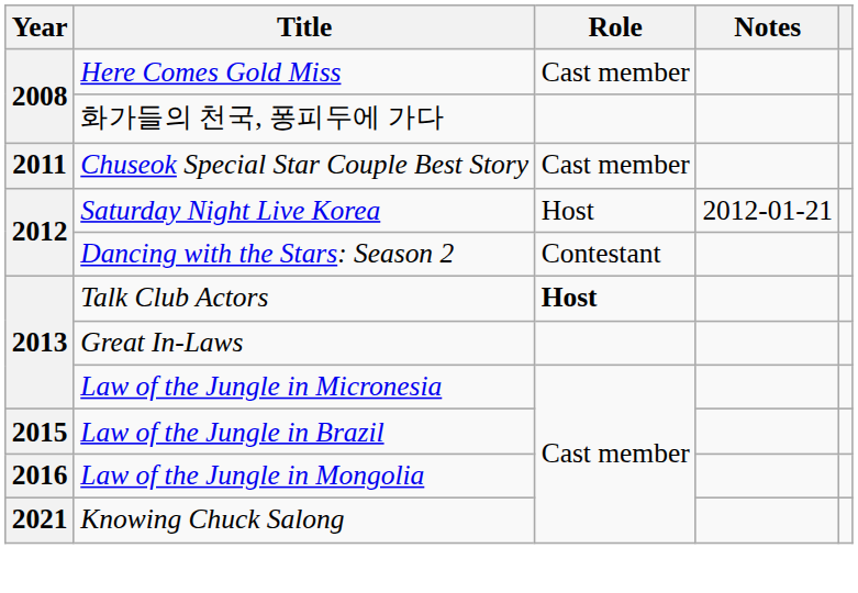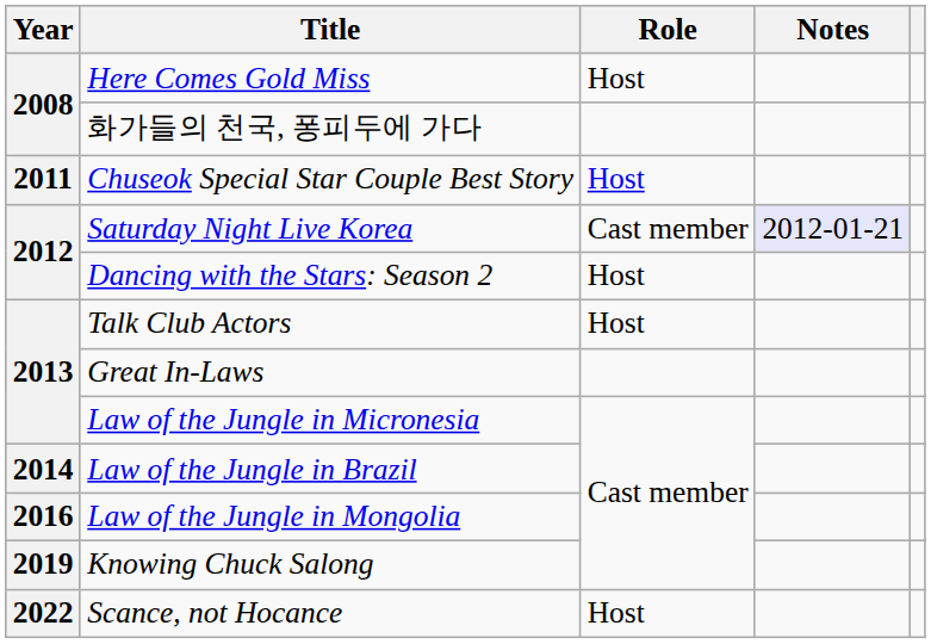 <table class="wikitable sortable plainrowheaders">
 <tr>
 <th scope="col">Year</th>
 <th scope="col">Title</th>
 <th scope="col">Role</th>
 <th scope="col">Notes</th>
 <th scope="col" class="unsortable"></th>
 </tr>
 <tr>
 <th scope="row" rowspan=2>2008</th>
 <td><em><a href='#'>Here Comes Gold Miss</a></em></td>
-<td>Cast member</td>
+<td>Host</td>
 <td></td>
 <td></td>
 </tr>
 <tr>
 <td>화가들의 천국, 퐁피두에 가다</td>
 <td></td>
 <td></td>
 <td></td>
 </tr>
 <tr>
 <th scope="row">2011</th>
 <td><em><a href='#'>Chuseok</a> Special Star Couple Best Story</em></td>
-<td>Cast member</td>
+<td><a href='#'>Host</a></td>
 <td></td>
 <td></td>
 </tr>
 <tr>
 <th scope="row" rowspan=2>2012</th>
 <td><em><a href='#'>Saturday Night Live Korea</a></em></td>
-<td>Host</td>
-<td>2012-01-21</td>
+<td>Cast member</td>
+<td style="background: lavender;">2012-01-21</td>
 <td></td>
 </tr>
 <tr>
 <td><em><a href='#'>Dancing with the Stars</a>: Season 2</em></td>
-<td>Contestant</td>
+<td>Host</td>
 <td></td>
 <td></td>
 </tr>
 <tr>
 <th scope="row" rowspan=3>2013</th>
 <td><em>Talk Club Actors</em></td>
-<td><strong>Host</strong></td>
+<td>Host</td>
 <td></td>
 <td></td>
 </tr>
 <tr>
 <td><em>Great In-Laws</em></td>
 <td></td>
 <td></td>
 <td></td>
 </tr>
 <tr>
 <td><em><a href='#'>Law of the Jungle in Micronesia</a></em></td>
 <td rowspan=4>Cast member</td>
 <td></td>
 <td></td>
 </tr>
 <tr>
-<th scope="row">2015</th>
+<th scope="row">2014</th>
 <td><em><a href='#'>Law of the Jungle in Brazil</a></em></td>
 <td></td>
 <td></td>
 </tr>
 <tr>
 <th scope="row">2016</th>
 <td><em><a href='#'>Law of the Jungle in Mongolia</a></em></td>
 <td></td>
 <td></td>
 </tr>
 <tr>
-<th scope="row">2021</th>
+<th scope="row">2019</th>
 <td><em>Knowing Chuck Salong</em></td>
 <td></td>
 <td></td>
 </tr>
+<tr>
+<th scope="row">2022</th>
+<td><em>Scance, not Hocance</em></td>
+<td>Host</td>
+<td></td>
+<td></td>
+</tr>
 </table>
